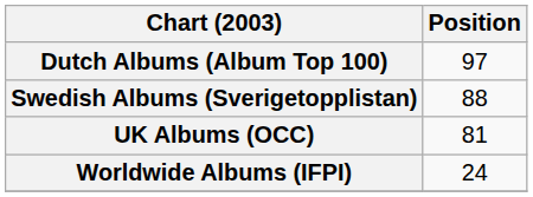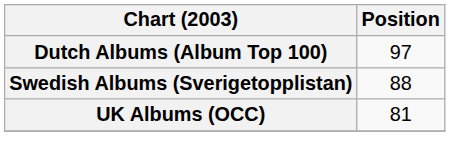 <table class="wikitable plainrowheaders sortable">
 <tr>
 <th>Chart (2003)</th>
 <th>Position</th>
 </tr>
 <tr>
 <th scope="row">Dutch Albums (Album Top 100)</th>
 <td align="center">97</td>
 </tr>
 <tr>
 <th scope="row">Swedish Albums (Sverigetopplistan)</th>
 <td align="center">88</td>
 </tr>
 <tr>
 <th scope="row">UK Albums (OCC)</th>
 <td align="center">81</td>
 </tr>
 <tr>
-<th scope="row">Worldwide Albums (IFPI)</th>
-<td align="center">24</td>
-</tr>
-<tr>
 </tr>
 </table>
